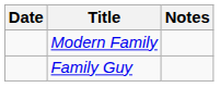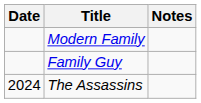 <table class="wikitable sortable">
 <tr>
 <th>Date</th>
 <th>Title</th>
 <th>Notes</th>
 </tr>
 <tr>
 <td></td>
 <td><em><a href='#'>Modern Family</a></em></td>
 <td></td>
 </tr>
 <tr>
 <td></td>
 <td><em><a href='#'>Family Guy</a></em></td>
 <td></td>
 </tr>
+<tr>
+<td>2024</td>
+<td><em>The Assassins</em></td>
+<td></td>
+</tr>
 </table>
